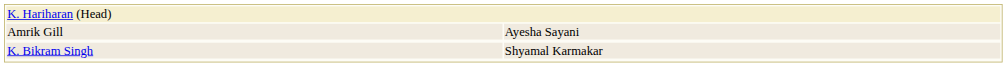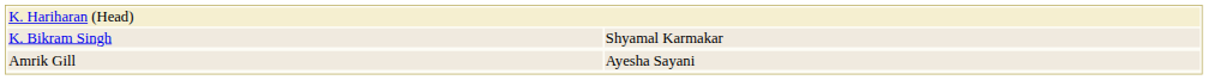 <table style="width:100%;border: 1px solid #BEB168;background-color:#FDFCF6;">
 <tr>
 <td colspan="2" style="background-color:#F5EFD0;"> <a href='#'>K. Hariharan</a> (Head)</td>
+</tr>
+<tr style="background-color:#F0EADF;">
+<td style="width:50%"> <a href='#'>K. Bikram Singh</a> </td>
+<td style="width:50%"> Shyamal Karmakar </td>
+</tr>
+<tr style="vertical-align:top;">
 </tr>
 <tr style="background-color:#F0EADF;">
 <td style="width:50%"> Amrik Gill </td>
 <td style="width:50%"> Ayesha Sayani </td>
 </tr>
 <tr style="vertical-align:top;">
 </tr>
-<tr style="background-color:#F0EADF;">
-<td style="width:50%"> <a href='#'>K. Bikram Singh</a> </td>
-<td style="width:50%"> Shyamal Karmakar </td>
-</tr>
-<tr style="vertical-align:top;">
-</tr>
 </table>
